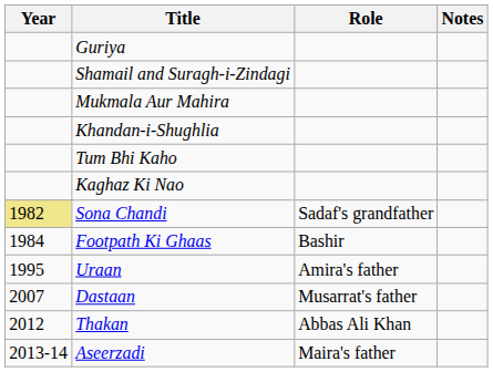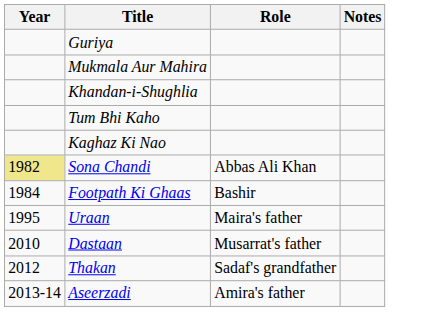 <table class="wikitable plainrowheaders">
 <tr>
 <th>Year</th>
 <th>Title</th>
 <th>Role</th>
 <th>Notes</th>
 </tr>
 <tr>
 <td></td>
 <td><em>Guriya</em></td>
-<td></td>
-<td></td>
-</tr>
-<tr>
-<td></td>
-<td><em>Shamail and Suragh-i-Zindagi</em></td>
 <td></td>
 <td></td>
 </tr>
 <tr>
 <td></td>
 <td><em>Mukmala Aur Mahira</em></td>
 <td></td>
 <td></td>
 </tr>
 <tr>
 <td></td>
 <td><em>Khandan-i-Shughlia</em></td>
 <td></td>
 <td></td>
 </tr>
 <tr>
 <td></td>
 <td><em>Tum Bhi Kaho</em></td>
 <td></td>
 <td></td>
 </tr>
 <tr>
 <td></td>
 <td><em>Kaghaz Ki Nao</em></td>
 <td></td>
 <td></td>
 </tr>
 <tr>
 <td style="background: khaki;">1982</td>
 <td><em><a href='#'>Sona Chandi</a></em></td>
-<td>Sadaf's grandfather</td>
+<td>Abbas Ali Khan</td>
 <td></td>
 </tr>
 <tr>
 <td>1984</td>
 <td><em><a href='#'>Footpath Ki Ghaas</a></em></td>
 <td>Bashir</td>
 <td></td>
 </tr>
 <tr>
 <td>1995</td>
 <td><em><a href='#'>Uraan</a></em></td>
-<td>Amira's father</td>
+<td>Maira's father</td>
 <td></td>
 </tr>
 <tr>
-<td>2007</td>
+<td>2010</td>
 <td><em><a href='#'>Dastaan</a></em></td>
 <td>Musarrat's father</td>
 <td></td>
 </tr>
 <tr>
 <td>2012</td>
 <td><em><a href='#'>Thakan</a></em></td>
-<td>Abbas Ali Khan</td>
+<td>Sadaf's grandfather</td>
 <td></td>
 </tr>
 <tr>
 <td>2013-14</td>
 <td><em><a href='#'>Aseerzadi</a></em></td>
-<td>Maira's father</td>
+<td>Amira's father</td>
 <td></td>
 </tr>
 </table>
